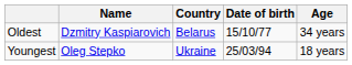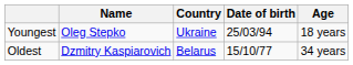 <table class="wikitable">
 <tr>
 <th></th>
 <th>Name</th>
 <th>Country</th>
 <th>Date of birth</th>
 <th>Age</th>
 </tr>
 <tr>
+<td>Youngest</td>
+<td><a href='#'>Oleg Stepko</a></td>
+<td>  <a href='#'>Ukraine</a></td>
+<td>25/03/94</td>
+<td>18 years</td>
+</tr>
+<tr>
 <td>Oldest</td>
 <td><a href='#'>Dzmitry Kaspiarovich</a></td>
 <td> <a href='#'>Belarus</a></td>
 <td>15/10/77</td>
 <td>34 years</td>
 </tr>
-<tr>
-<td>Youngest</td>
-<td><a href='#'>Oleg Stepko</a></td>
-<td>  <a href='#'>Ukraine</a></td>
-<td>25/03/94</td>
-<td>18 years</td>
-</tr>
 </table>
